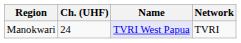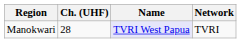 <table class="wikitable">
 <tr>
 <th>Region</th>
 <th>Ch. (UHF)</th>
 <th>Name</th>
 <th>Network</th>
 </tr>
 <tr>
 <td>Manokwari</td>
-<td>24</td>
+<td>28</td>
 <td style="background: lavender;"><a href='#'>TVRI West Papua</a></td>
 <td>TVRI</td>
 </tr>
 </table>
